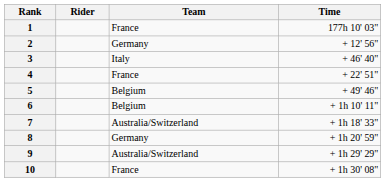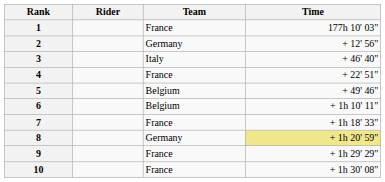 <table class="wikitable" style="width:38em;margin-bottom:0;">
 <tr>
 <th scope="col">Rank</th>
 <th scope="col">Rider</th>
 <th scope="col">Team</th>
 <th scope="col">Time</th>
 </tr>
 <tr>
 <th scope="row">1</th>
 <td></td>
 <td>France</td>
 <td style="text-align:right;">177h 10' 03"</td>
 </tr>
 <tr>
 <th scope="row">2</th>
 <td></td>
 <td>Germany</td>
 <td style="text-align:right;">+ 12' 56"</td>
 </tr>
 <tr>
 <th scope="row">3</th>
 <td></td>
 <td>Italy</td>
 <td style="text-align:right;">+ 46' 40"</td>
 </tr>
 <tr>
 <th scope="row">4</th>
 <td></td>
 <td>France</td>
 <td style="text-align:right;">+ 22' 51"</td>
 </tr>
 <tr>
 <th scope="row">5</th>
 <td></td>
 <td>Belgium</td>
 <td style="text-align:right;">+ 49' 46"</td>
 </tr>
 <tr>
 <th scope="row">6</th>
 <td></td>
 <td>Belgium</td>
 <td style="text-align:right;">+ 1h 10' 11"</td>
 </tr>
 <tr>
 <th scope="row">7</th>
 <td></td>
-<td>Australia/Switzerland</td>
+<td>France</td>
 <td style="text-align:right;">+ 1h 18' 33"</td>
 </tr>
 <tr>
 <th scope="row">8</th>
 <td></td>
 <td>Germany</td>
-<td style="text-align:right;">+ 1h 20' 59"</td>
+<td style="background: khaki; text-align:right;">+ 1h 20' 59"</td>
 </tr>
 <tr>
 <th scope="row">9</th>
 <td></td>
-<td>Australia/Switzerland</td>
+<td>France</td>
 <td style="text-align:right;">+ 1h 29' 29"</td>
 </tr>
 <tr>
 <th scope="row">10</th>
 <td></td>
 <td>France</td>
 <td style="text-align:right;">+ 1h 30' 08"</td>
 </tr>
 </table>
